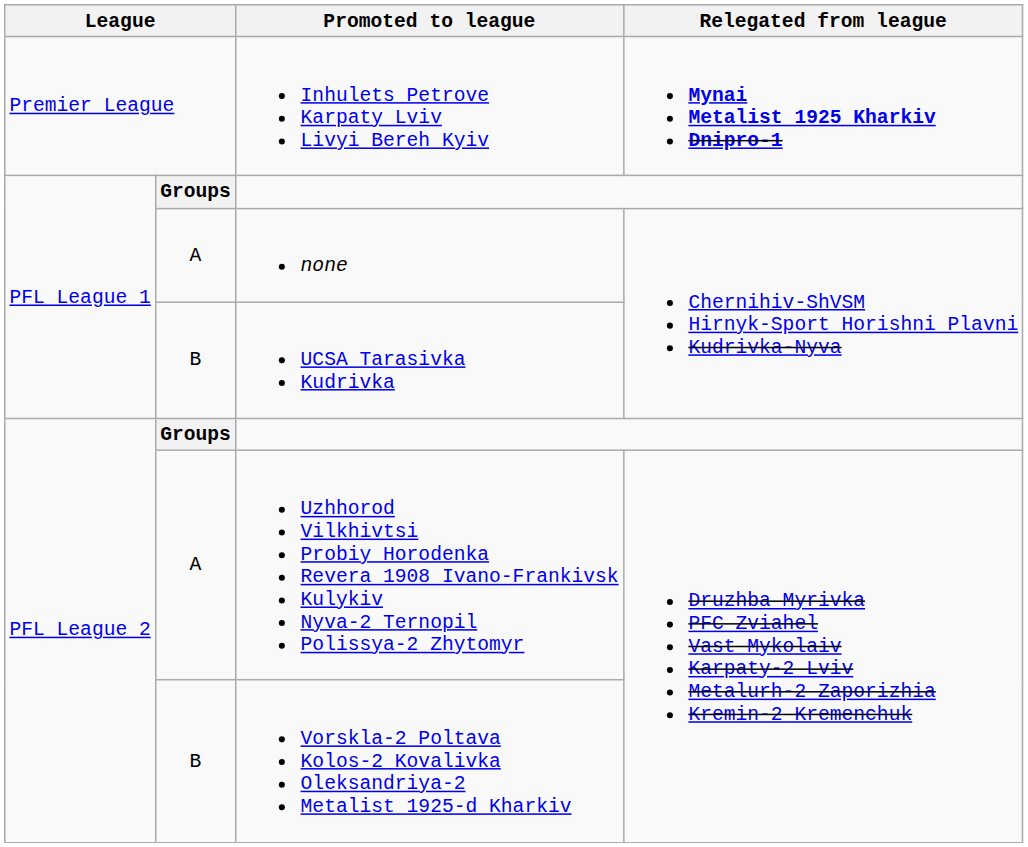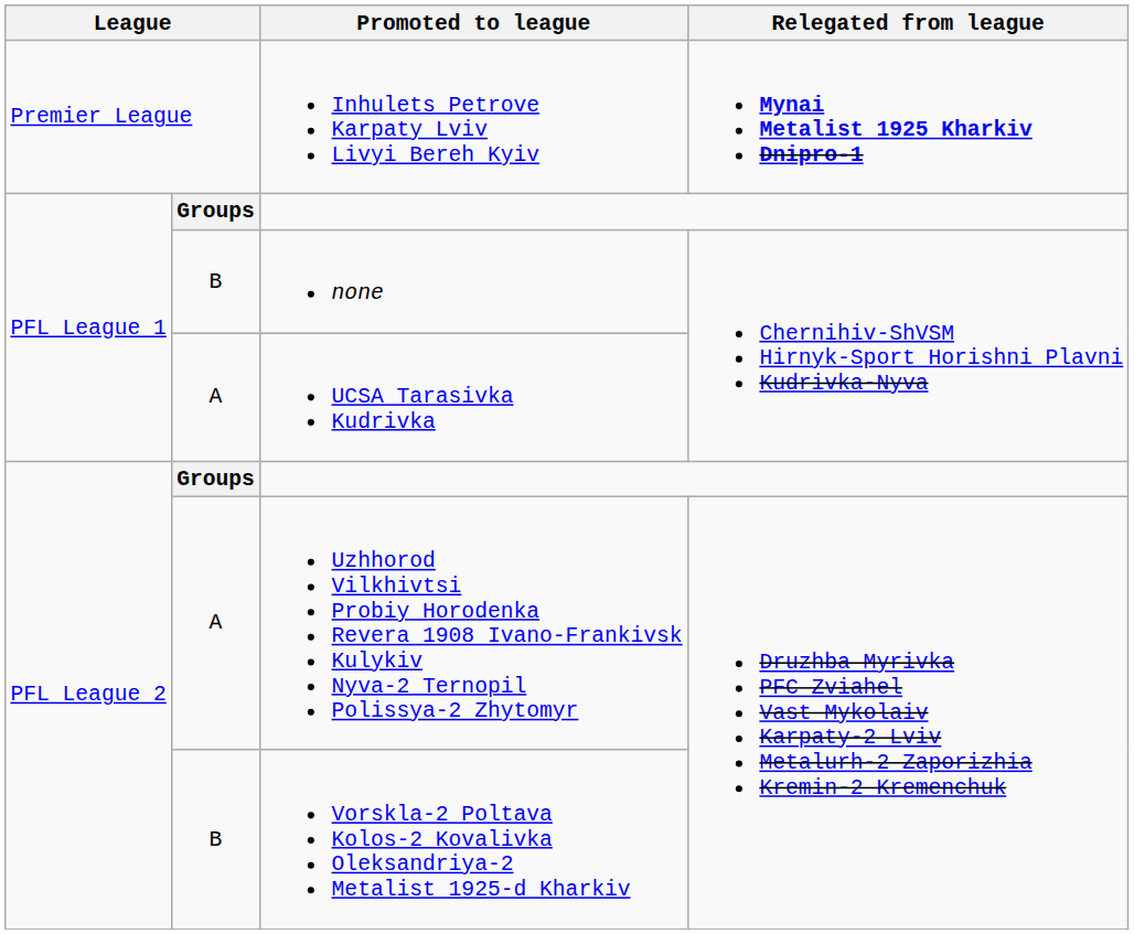 <table class="wikitable">
 <tr>
 <th colspan=2>League</th>
 <th>Promoted to league</th>
 <th>Relegated from league</th>
 </tr>
 <tr>
 <td colspan=2><a href='#'>Premier League</a></td>
 <td><br><ul><li><a href='#'>Inhulets Petrove</a></li><li><a href='#'>Karpaty Lviv</a></li><li><a href='#'>Livyi Bereh Kyiv</a></li></ul></td>
 <td><strong><br><ul><li><a href='#'>Mynai</a></li><li><a href='#'>Metalist 1925 Kharkiv</a></li><li><del><a href='#'>Dnipro-1</a></del></li></ul></strong></td>
 </tr>
 <tr>
 <td rowspan=3><a href='#'>PFL League 1</a></td>
 <th>Groups</th>
 <td colspan=2></td>
 </tr>
 <tr>
-<td align=center>A</td>
+<td align=center>B</td>
 <td><br><ul><li><em>none</em></li></ul></td>
 <td rowspan=2><br><ul><li><a href='#'>Chernihiv-ShVSM</a></li><li><a href='#'>Hirnyk-Sport Horishni Plavni</a></li><li><del><a href='#'>Kudrivka-Nyva</a></del> </li></ul></td>
 </tr>
 <tr>
-<td align=center>B</td>
+<td align=center>A</td>
 <td><br><ul><li><a href='#'>UCSA Tarasivka</a></li><li><a href='#'>Kudrivka</a></li></ul></td>
 </tr>
 <tr>
 <td rowspan=3><a href='#'>PFL League 2</a></td>
 <th>Groups</th>
 <td colspan=2></td>
 </tr>
 <tr>
 <td align=center>A</td>
 <td><br><ul><li><a href='#'>Uzhhorod</a></li><li><a href='#'>Vilkhivtsi</a></li><li><a href='#'>Probiy Horodenka</a></li><li><a href='#'>Revera 1908 Ivano-Frankivsk</a></li><li><a href='#'>Kulykiv</a></li><li><a href='#'>Nyva-2 Ternopil</a></li><li><a href='#'>Polissya-2 Zhytomyr</a></li></ul></td>
 <td rowspan=2><br><ul><li><del><a href='#'>Druzhba Myrivka</a></del></li><li><del><a href='#'>PFC Zviahel</a></del></li><li><del><a href='#'>Vast Mykolaiv</a></del></li><li><del><a href='#'>Karpaty-2 Lviv</a></del></li><li><del><a href='#'>Metalurh-2 Zaporizhia</a></del></li><li><del><a href='#'>Kremin-2 Kremenchuk</a></del></li></ul></td>
 </tr>
 <tr>
 <td align=center>B</td>
 <td><br><ul><li><a href='#'>Vorskla-2 Poltava</a></li><li><a href='#'>Kolos-2 Kovalivka</a></li><li><a href='#'>Oleksandriya-2</a></li><li><a href='#'>Metalist 1925-d Kharkiv</a></li></ul></td>
 </tr>
 </table>
